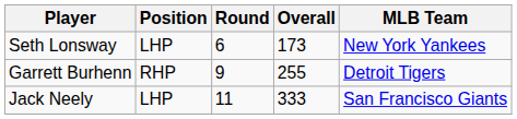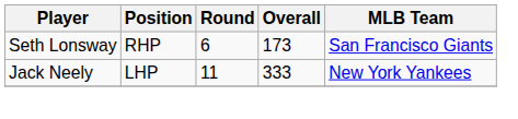 <table class="wikitable">
 <tr>
 <th>Player</th>
 <th>Position</th>
 <th>Round</th>
 <th>Overall</th>
 <th>MLB Team</th>
 </tr>
 <tr>
 <td>Seth Lonsway</td>
-<td>LHP</td>
+<td>RHP</td>
 <td>6</td>
 <td>173</td>
-<td><a href='#'>New York Yankees</a></td>
-</tr>
-<tr>
-<td>Garrett Burhenn</td>
-<td>RHP</td>
-<td>9</td>
-<td>255</td>
-<td><a href='#'>Detroit Tigers</a></td>
+<td><a href='#'>San Francisco Giants</a></td>
 </tr>
 <tr>
 <td>Jack Neely</td>
 <td>LHP</td>
 <td>11</td>
 <td>333</td>
-<td><a href='#'>San Francisco Giants</a></td>
+<td><a href='#'>New York Yankees</a></td>
 </tr>
 <tr>
 </tr>
 </table>
